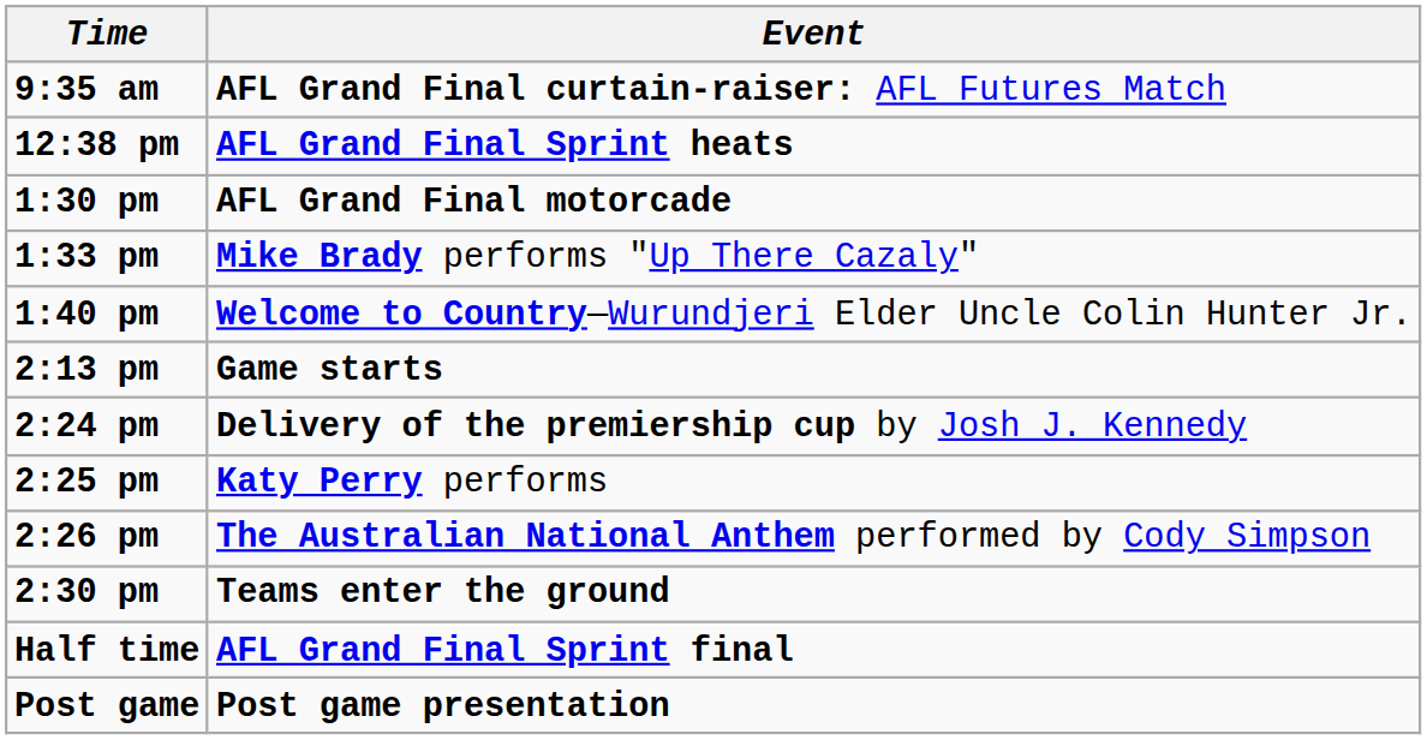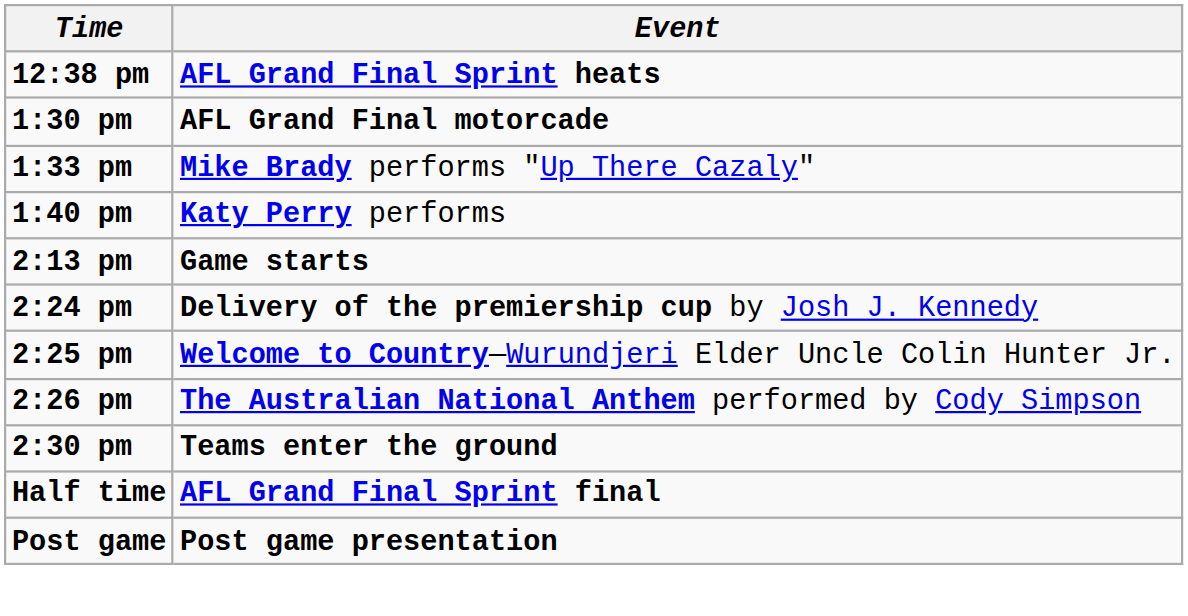 <table class="wikitable">
 <tr>
 <th><em>Time</em></th>
 <th><strong><em>Event</em></strong></th>
-</tr>
-<tr>
-<td><strong>9:35 am</strong></td>
-<td><strong>AFL Grand Final curtain-raiser:</strong> <a href='#'>AFL Futures Match</a></td>
 </tr>
 <tr>
 <td><strong>12:38 pm</strong></td>
 <td><strong><a href='#'>AFL Grand Final Sprint</a> heats</strong></td>
 </tr>
 <tr>
 <td><strong>1:30 pm</strong></td>
 <td><strong>AFL Grand Final motorcade</strong></td>
 </tr>
 <tr>
 <td><strong>1:33 pm</strong></td>
 <td><strong><a href='#'>Mike Brady</a></strong> performs "<a href='#'>Up There Cazaly</a>"</td>
 </tr>
 <tr>
 <td><strong>1:40 pm</strong></td>
-<td><strong><a href='#'>Welcome to Country</a></strong>—<a href='#'>Wurundjeri</a> Elder Uncle Colin Hunter Jr.</td>
+<td><strong><a href='#'>Katy Perry</a></strong> performs</td>
 </tr>
 <tr>
 <td><strong>2:13 pm</strong></td>
 <td><strong>Game starts</strong></td>
 </tr>
 <tr>
 <td><strong>2:24 pm</strong></td>
 <td><strong>Delivery of the premiership cup</strong> by <a href='#'>Josh J. Kennedy</a></td>
 </tr>
 <tr>
 <td><strong>2:25 pm</strong></td>
-<td><strong><a href='#'>Katy Perry</a></strong> performs</td>
+<td><strong><a href='#'>Welcome to Country</a></strong>—<a href='#'>Wurundjeri</a> Elder Uncle Colin Hunter Jr.</td>
 </tr>
 <tr>
 <td><strong>2:26 pm</strong></td>
 <td><strong><a href='#'>The Australian National Anthem</a></strong> performed by <a href='#'>Cody Simpson</a></td>
 </tr>
 <tr>
 <td><strong>2:30 pm</strong></td>
 <td><strong>Teams enter the ground</strong></td>
 </tr>
 <tr>
 <td><strong>Half time</strong></td>
 <td><strong><a href='#'>AFL Grand Final Sprint</a> final</strong></td>
 </tr>
 <tr>
 <td><strong>Post game</strong></td>
 <td><strong>Post game presentation</strong></td>
 </tr>
 </table>
